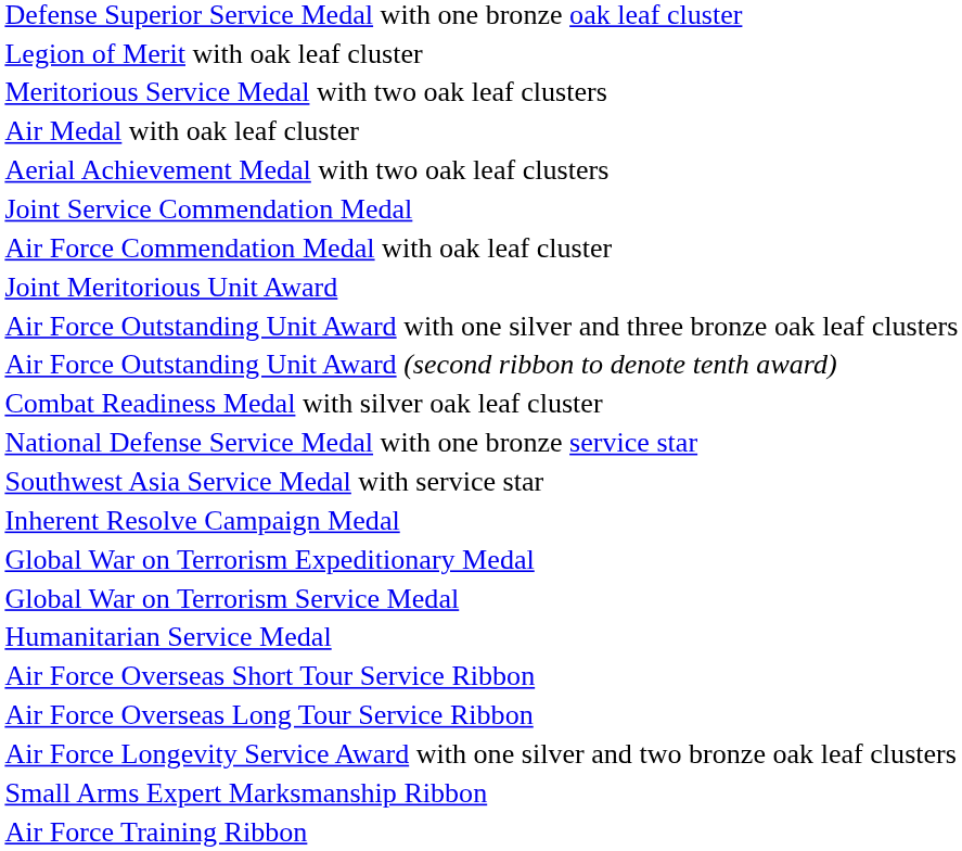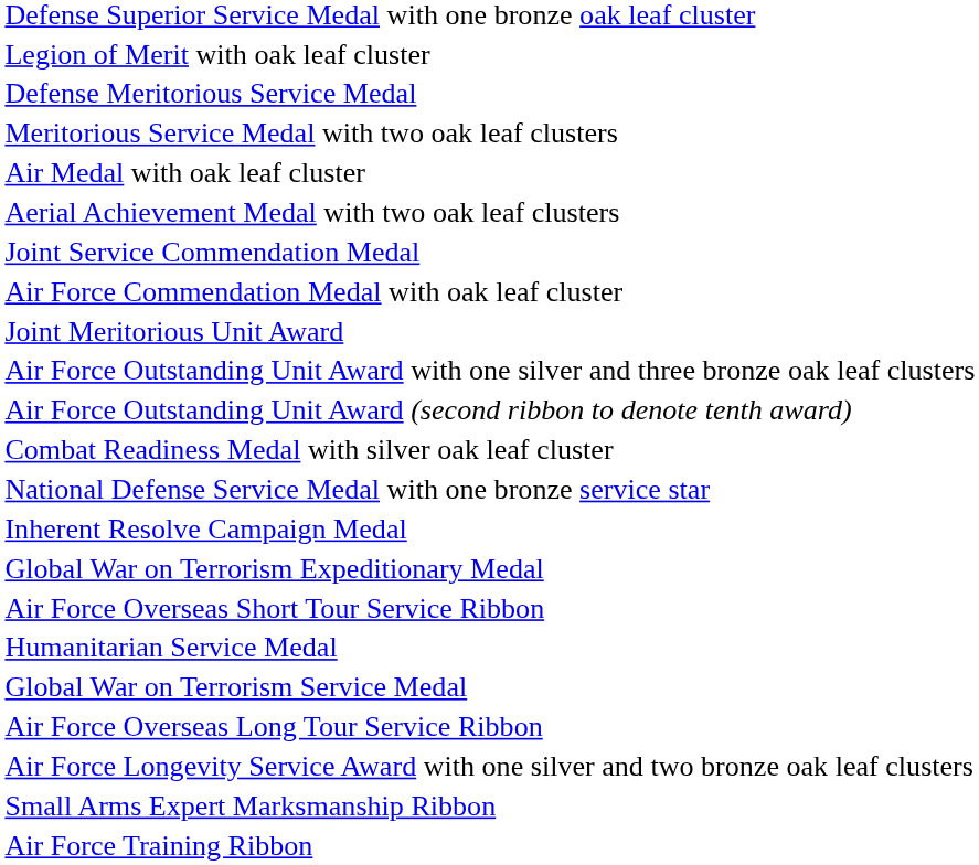 <table>
 <tr>
 <td></td>
 <td><a href='#'>Defense Superior Service Medal</a> with one bronze <a href='#'>oak leaf cluster</a></td>
 </tr>
 <tr>
 <td></td>
 <td><a href='#'>Legion of Merit</a> with oak leaf cluster</td>
+</tr>
+<tr>
+<td></td>
+<td><a href='#'>Defense Meritorious Service Medal</a></td>
 </tr>
 <tr>
 <td><span></span><span></span></td>
 <td><a href='#'>Meritorious Service Medal</a> with two oak leaf clusters</td>
 </tr>
 <tr>
 <td></td>
 <td><a href='#'>Air Medal</a> with  oak leaf cluster</td>
 </tr>
 <tr>
 <td><span></span><span></span></td>
 <td><a href='#'>Aerial Achievement Medal</a> with two oak leaf clusters</td>
 </tr>
 <tr>
 <td></td>
 <td><a href='#'>Joint Service Commendation Medal</a></td>
 </tr>
 <tr>
 <td></td>
 <td><a href='#'>Air Force Commendation Medal</a> with oak leaf cluster</td>
 </tr>
 <tr>
 <td></td>
 <td><a href='#'>Joint Meritorious Unit Award</a></td>
 </tr>
 <tr>
 <td><span></span><span></span><span></span><span></span></td>
 <td><a href='#'>Air Force Outstanding Unit Award</a> with one silver and three bronze oak leaf clusters</td>
 </tr>
 <tr>
 <td></td>
 <td><a href='#'>Air Force Outstanding Unit Award</a> <em>(second ribbon to denote tenth award)</em></td>
 </tr>
 <tr>
 <td></td>
 <td><a href='#'>Combat Readiness Medal</a> with silver oak leaf cluster</td>
 </tr>
 <tr>
 <td></td>
 <td><a href='#'>National Defense Service Medal</a> with one bronze <a href='#'>service star</a></td>
 </tr>
 <tr>
 <td></td>
-<td><a href='#'>Southwest Asia Service Medal</a> with service star</td>
-</tr>
-<tr>
-<td></td>
 <td><a href='#'>Inherent Resolve Campaign Medal</a></td>
 </tr>
 <tr>
 <td></td>
 <td><a href='#'>Global War on Terrorism Expeditionary Medal</a></td>
 </tr>
 <tr>
 <td></td>
-<td><a href='#'>Global War on Terrorism Service Medal</a></td>
+<td><a href='#'>Air Force Overseas Short Tour Service Ribbon</a></td>
 </tr>
 <tr>
 <td></td>
 <td><a href='#'>Humanitarian Service Medal</a></td>
 </tr>
 <tr>
 <td></td>
-<td><a href='#'>Air Force Overseas Short Tour Service Ribbon</a></td>
+<td><a href='#'>Global War on Terrorism Service Medal</a></td>
 </tr>
 <tr>
 <td></td>
 <td><a href='#'>Air Force Overseas Long Tour Service Ribbon</a></td>
 </tr>
 <tr>
 <td><span></span><span></span><span></span></td>
 <td><a href='#'>Air Force Longevity Service Award</a> with one silver and two bronze oak leaf clusters</td>
 </tr>
 <tr>
 <td></td>
 <td><a href='#'>Small Arms Expert Marksmanship Ribbon</a></td>
 </tr>
 <tr>
 <td></td>
 <td><a href='#'>Air Force Training Ribbon</a></td>
 </tr>
 </table>
